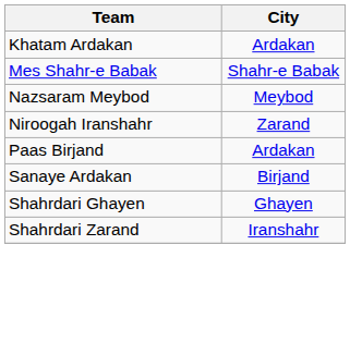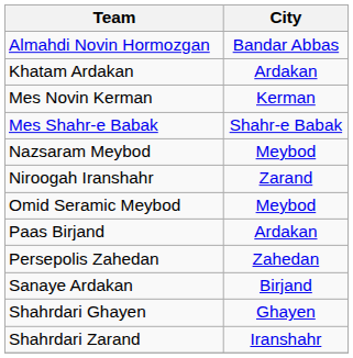 <table class="wikitable" style="text-align: Center;">
 <tr>
 <th width=200>Team</th>
 <th width=110>City</th>
 </tr>
 <tr>
+<td align="left"><a href='#'>Almahdi Novin Hormozgan</a></td>
+<td><a href='#'>Bandar Abbas</a></td>
+</tr>
+<tr>
 <td align="left">Khatam Ardakan</td>
 <td><a href='#'>Ardakan</a></td>
+</tr>
+<tr>
+<td align="left">Mes Novin Kerman</td>
+<td><a href='#'>Kerman</a></td>
 </tr>
 <tr>
 <td align="left"><a href='#'>Mes Shahr-e Babak</a></td>
 <td><a href='#'>Shahr-e Babak</a></td>
 </tr>
 <tr>
 <td align="left">Nazsaram Meybod</td>
 <td><a href='#'>Meybod</a></td>
 </tr>
 <tr>
 <td align="left">Niroogah Iranshahr</td>
 <td><a href='#'>Zarand</a></td>
 </tr>
 <tr>
+<td align="left">Omid Seramic Meybod</td>
+<td><a href='#'>Meybod</a></td>
+</tr>
+<tr>
 <td align="left">Paas Birjand</td>
 <td><a href='#'>Ardakan</a></td>
+</tr>
+<tr>
+<td align="left">Persepolis Zahedan</td>
+<td><a href='#'>Zahedan</a></td>
 </tr>
 <tr>
 <td align="left">Sanaye Ardakan</td>
 <td><a href='#'>Birjand</a></td>
 </tr>
 <tr>
 <td align="left">Shahrdari Ghayen</td>
 <td><a href='#'>Ghayen</a></td>
 </tr>
 <tr>
 <td align="left">Shahrdari Zarand</td>
 <td><a href='#'>Iranshahr</a></td>
 </tr>
 <tr>
 </tr>
 </table>
